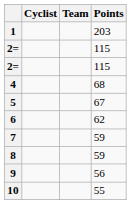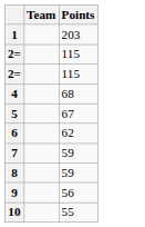 <table class="wikitable">
 <tr>
 <th></th>
-<th>Cyclist</th>
 <th>Team</th>
 <th>Points</th>
 </tr>
 <tr>
 <th>1</th>
 <td></td>
-<td></td>
 <td>203</td>
 </tr>
 <tr>
 <th>2=</th>
-<td></td>
 <td></td>
 <td>115</td>
 </tr>
 <tr>
 <th>2=</th>
 <td></td>
-<td></td>
 <td>115</td>
 </tr>
 <tr>
 <th>4</th>
-<td></td>
 <td></td>
 <td>68</td>
 </tr>
 <tr>
 <th>5</th>
 <td></td>
-<td></td>
 <td>67</td>
 </tr>
 <tr>
 <th>6</th>
-<td></td>
 <td></td>
 <td>62</td>
 </tr>
 <tr>
 <th>7</th>
 <td></td>
-<td></td>
 <td>59</td>
 </tr>
 <tr>
 <th>8</th>
-<td></td>
 <td></td>
 <td>59</td>
 </tr>
 <tr>
 <th>9</th>
 <td></td>
-<td></td>
 <td>56</td>
 </tr>
 <tr>
 <th>10</th>
 <td></td>
-<td></td>
 <td>55</td>
 </tr>
 </table>
